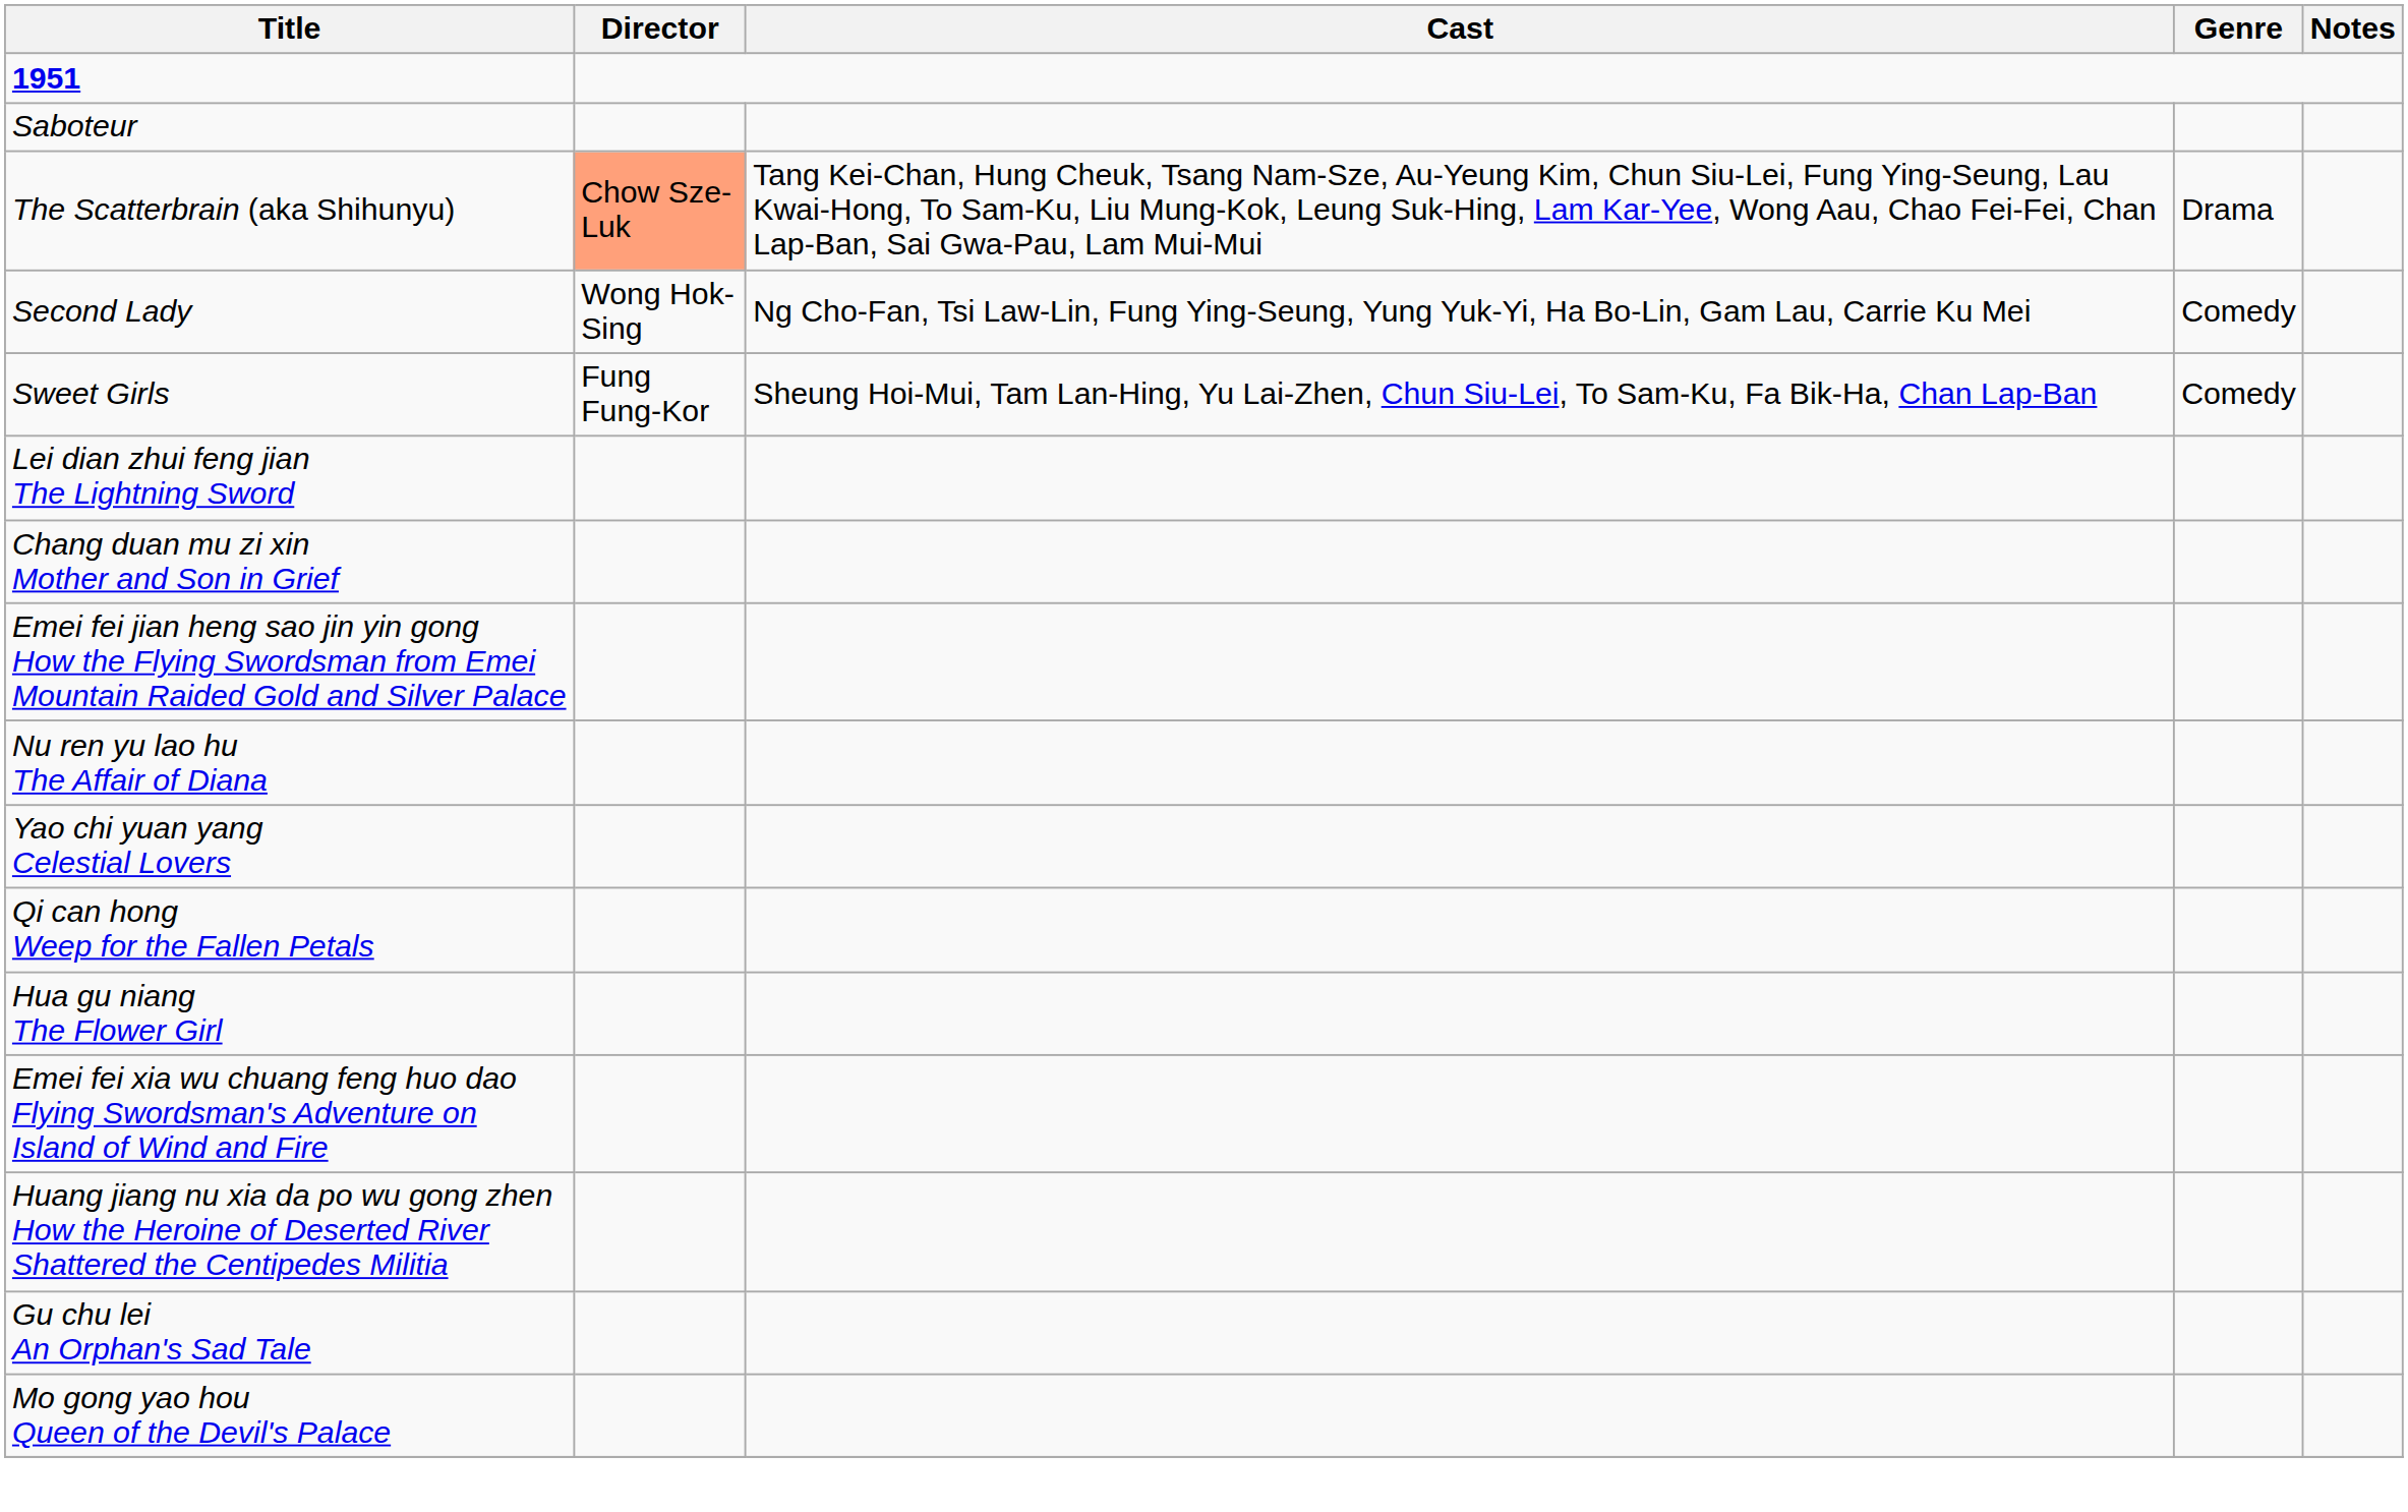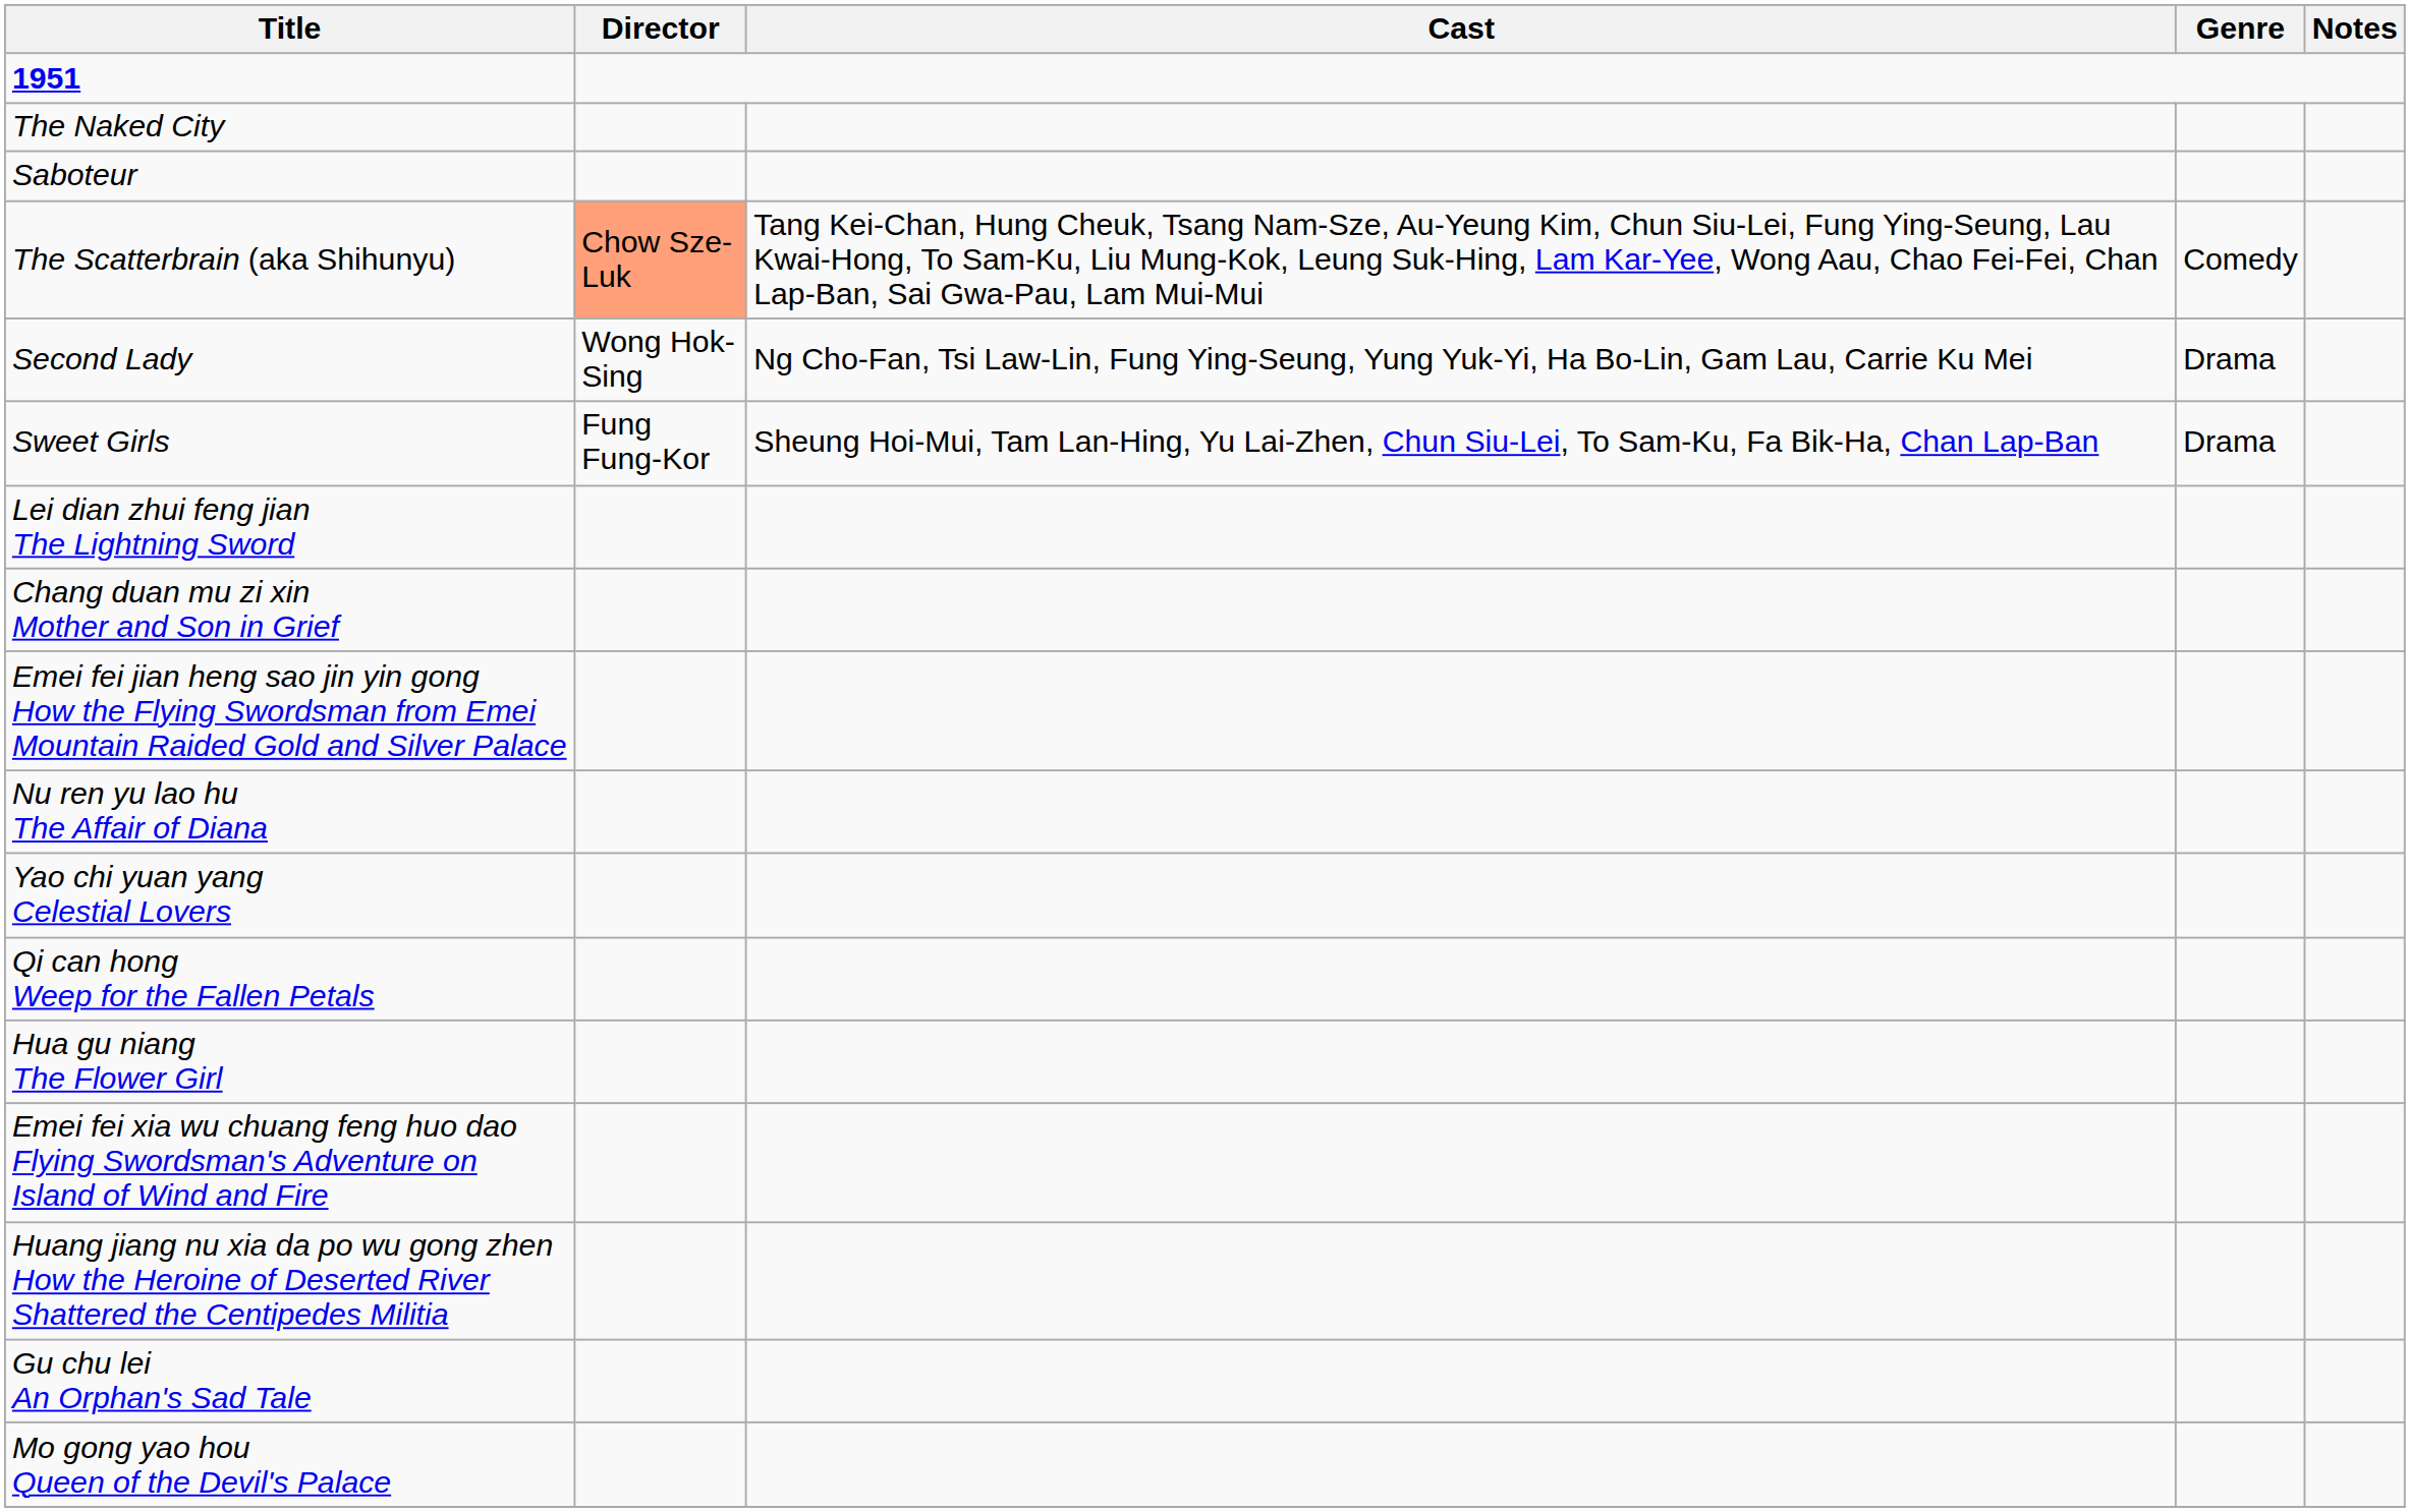 <table class="wikitable">
 <tr>
 <th>Title</th>
 <th>Director</th>
 <th>Cast</th>
 <th>Genre</th>
 <th>Notes</th>
 </tr>
 <tr>
 <td><strong><a href='#'>1951</a></strong></td>
 </tr>
 <tr>
+<td><em>The Naked City</em></td>
+<td></td>
+<td></td>
+<td></td>
+<td></td>
+</tr>
+<tr>
 <td><em>Saboteur</em></td>
 <td></td>
 <td></td>
 <td></td>
 <td></td>
 </tr>
 <tr>
 <td><em>The Scatterbrain</em> (aka Shihunyu)</td>
 <td style="background: lightsalmon;">Chow Sze-Luk</td>
 <td>Tang Kei-Chan, Hung Cheuk, Tsang Nam-Sze, Au-Yeung Kim, Chun Siu-Lei, Fung Ying-Seung, Lau Kwai-Hong, To Sam-Ku, Liu Mung-Kok, Leung Suk-Hing, <a href='#'>Lam Kar-Yee</a>, Wong Aau, Chao Fei-Fei, Chan Lap-Ban, Sai Gwa-Pau, Lam Mui-Mui</td>
-<td>Drama</td>
+<td>Comedy</td>
 <td></td>
 </tr>
 <tr>
 <td><em>Second Lady</em></td>
 <td>Wong Hok-Sing</td>
 <td>Ng Cho-Fan, Tsi Law-Lin, Fung Ying-Seung, Yung Yuk-Yi, Ha Bo-Lin, Gam Lau, Carrie Ku Mei</td>
-<td>Comedy</td>
+<td>Drama</td>
 <td></td>
 </tr>
 <tr>
 <td><em>Sweet Girls</em></td>
 <td>Fung Fung-Kor</td>
 <td>Sheung Hoi-Mui, Tam Lan-Hing, Yu Lai-Zhen, <a href='#'>Chun Siu-Lei</a>, To Sam-Ku, Fa Bik-Ha, <a href='#'>Chan Lap-Ban</a></td>
-<td>Comedy</td>
+<td>Drama</td>
 <td></td>
 </tr>
 <tr>
 <td><em>Lei dian zhui feng jian</em><br><em><a href='#'>The Lightning Sword</a></em></td>
 <td></td>
 <td></td>
 <td></td>
 <td></td>
 </tr>
 <tr>
 <td><em>Chang duan mu zi xin</em><br><em><a href='#'>Mother and Son in Grief</a></em></td>
 <td></td>
 <td></td>
 <td></td>
 <td></td>
 </tr>
 <tr>
 <td><em>Emei fei jian heng sao jin yin gong </em><br><em><a href='#'>How the Flying Swordsman from Emei Mountain Raided Gold and Silver Palace</a></em></td>
 <td></td>
 <td></td>
 <td></td>
 <td></td>
 </tr>
 <tr>
 <td><em>Nu ren yu lao hu </em><br><em><a href='#'>The Affair of Diana</a></em></td>
 <td></td>
 <td></td>
 <td></td>
 <td></td>
 </tr>
 <tr>
 <td><em>Yao chi yuan yang </em><br><em><a href='#'>Celestial Lovers</a></em></td>
 <td></td>
 <td></td>
 <td></td>
 <td></td>
 </tr>
 <tr>
 <td><em>Qi can hong </em><br><em><a href='#'>Weep for the Fallen Petals</a></em></td>
 <td></td>
 <td></td>
 <td></td>
 <td></td>
 </tr>
 <tr>
 <td><em>Hua gu niang</em><br><em><a href='#'>The Flower Girl</a></em></td>
 <td></td>
 <td></td>
 <td></td>
 <td></td>
 </tr>
 <tr>
 <td><em>Emei fei xia wu chuang feng huo dao </em><br><em><a href='#'>Flying Swordsman's Adventure on Island of Wind and Fire</a></em></td>
 <td></td>
 <td></td>
 <td></td>
 <td></td>
 </tr>
 <tr>
 <td><em> Huang jiang nu xia da po wu gong zhen</em><br><em><a href='#'>How the Heroine of Deserted River Shattered the Centipedes Militia</a></em></td>
 <td></td>
 <td></td>
 <td></td>
 <td></td>
 </tr>
 <tr>
 <td><em> Gu chu lei </em><br><em><a href='#'>An Orphan's Sad Tale</a></em></td>
 <td></td>
 <td></td>
 <td></td>
 <td></td>
 </tr>
 <tr>
 <td><em>Mo gong yao hou </em><br><em><a href='#'>Queen of the Devil's Palace</a></em></td>
 <td></td>
 <td></td>
 <td></td>
 <td></td>
 </tr>
 <tr>
 </tr>
 </table>
